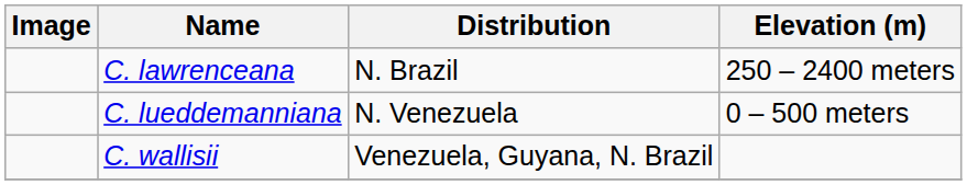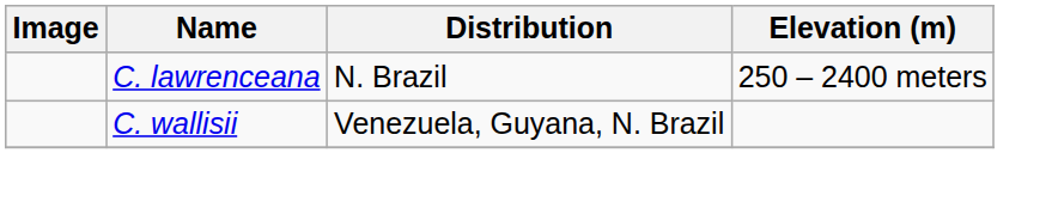 <table class="wikitable collapsible">
 <tr>
 <th>Image</th>
 <th>Name</th>
 <th>Distribution</th>
 <th>Elevation (m)</th>
 </tr>
 <tr>
 <td></td>
 <td><em><a href='#'>C. lawrenceana</a></em></td>
 <td>N. Brazil</td>
 <td>250 – 2400 meters</td>
 </tr>
 <tr>
 <td></td>
-<td><em><a href='#'>C. lueddemanniana</a></em></td>
-<td>N. Venezuela</td>
-<td>0 – 500 meters</td>
-</tr>
-<tr>
-<td></td>
 <td><em><a href='#'>C. wallisii</a></em></td>
 <td>Venezuela, Guyana, N. Brazil</td>
 <td></td>
 </tr>
 <tr>
 </tr>
 </table>
